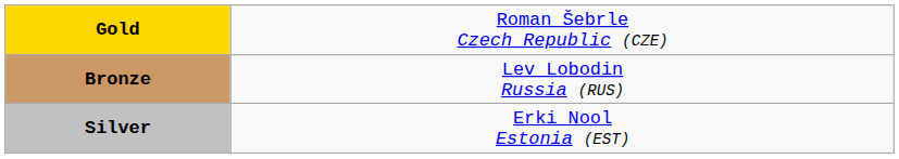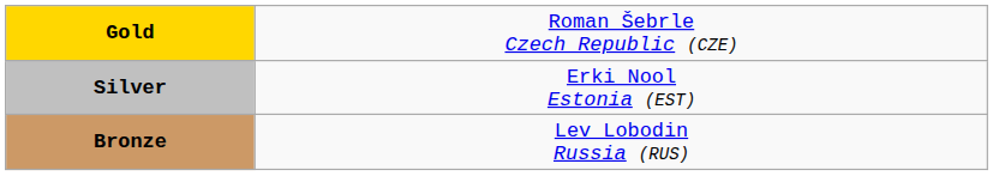 <table class="wikitable" style=" text-align:center; font-size:110%;" width="35%">
 <tr>
 <td bgcolor="gold"><strong>Gold</strong></td>
 <td> <a href='#'>Roman Šebrle</a><br><em><a href='#'>Czech Republic</a> <small>(CZE)</small></em></td>
 </tr>
 <tr>
+<td bgcolor="silver"><strong>Silver</strong></td>
+<td> <a href='#'>Erki Nool</a><br><em><a href='#'>Estonia</a> <small>(EST)</small></em></td>
+</tr>
+<tr>
 <td bgcolor="CC9966"><strong>Bronze</strong></td>
 <td> <a href='#'>Lev Lobodin</a><br><em><a href='#'>Russia</a> <small>(RUS)</small></em></td>
 </tr>
-<tr>
-<td bgcolor="silver"><strong>Silver</strong></td>
-<td> <a href='#'>Erki Nool</a><br><em><a href='#'>Estonia</a> <small>(EST)</small></em></td>
-</tr>
 </table>
